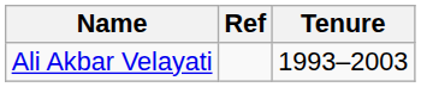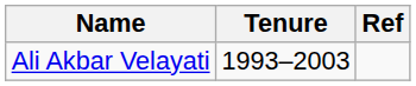 <table class="wikitable" style="text-align:center; font-size:100%; line-height:16px;">
 <tr>
 <th>Name</th>
+<th>Tenure</th>
 <th>Ref</th>
-<th>Tenure</th>
 </tr>
 <tr>
 <td><a href='#'>Ali Akbar Velayati</a></td>
+<td>1993–2003</td>
 <td></td>
-<td>1993–2003</td>
 </tr>
 </table>
